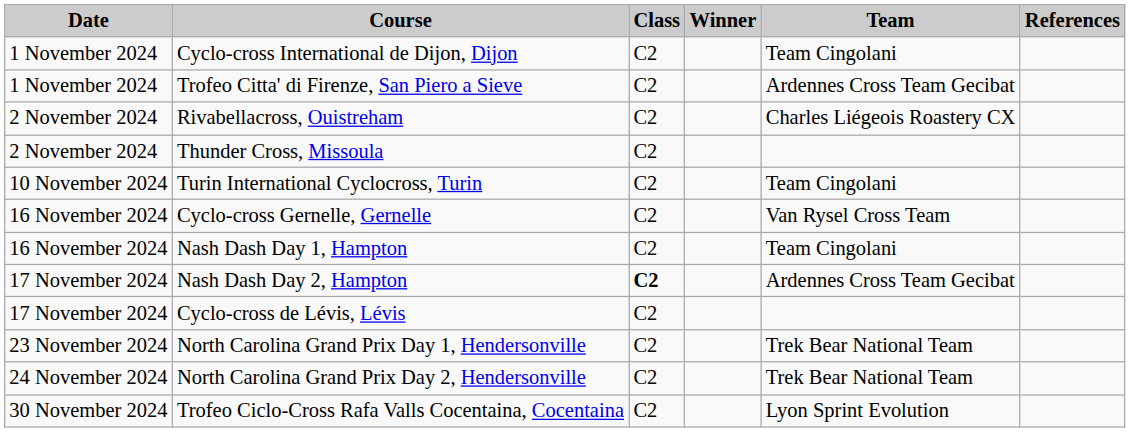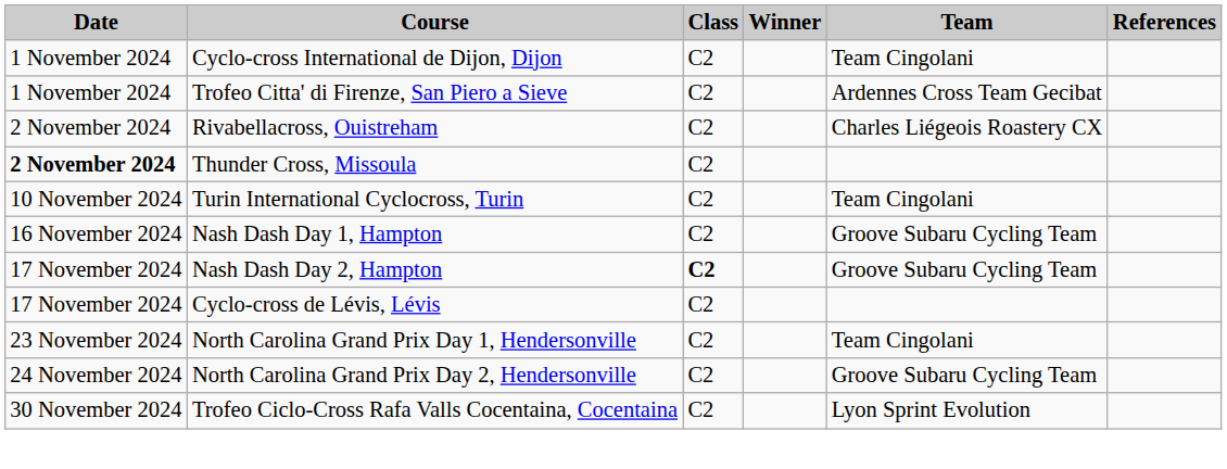 <table class="wikitable sortable alternance ">
 <tr>
 <th scope="col" style="background-color:#CCCCCC;">Date</th>
 <th scope="col" style="background-color:#CCCCCC;">Course</th>
 <th scope="col" style="background-color:#CCCCCC;">Class</th>
 <th scope="col" style="background-color:#CCCCCC;">Winner</th>
 <th scope="col" style="background-color:#CCCCCC;">Team</th>
 <th scope="col" style="background-color:#CCCCCC;">References</th>
 </tr>
 <tr>
 <td>1 November 2024</td>
 <td> Cyclo-cross International de Dijon, <a href='#'>Dijon</a></td>
 <td>C2</td>
 <td></td>
 <td>Team Cingolani</td>
 <td></td>
 </tr>
 <tr>
 <td>1 November 2024</td>
 <td> Trofeo Citta' di Firenze, <a href='#'>San Piero a Sieve</a></td>
 <td>C2</td>
 <td></td>
 <td>Ardennes Cross Team Gecibat</td>
 <td></td>
 </tr>
 <tr>
 <td>2 November 2024</td>
 <td> Rivabellacross, <a href='#'>Ouistreham</a></td>
 <td>C2</td>
 <td></td>
 <td>Charles Liégeois Roastery CX</td>
 <td></td>
 </tr>
 <tr>
-<td>2 November 2024</td>
+<td><strong>2 November 2024</strong></td>
 <td> Thunder Cross, <a href='#'>Missoula</a></td>
 <td>C2</td>
 <td></td>
 <td></td>
 <td></td>
 </tr>
 <tr>
 <td>10 November 2024</td>
 <td> Turin International Cyclocross, <a href='#'>Turin</a></td>
 <td>C2</td>
 <td></td>
 <td>Team Cingolani</td>
 <td></td>
 </tr>
 <tr>
 <td>16 November 2024</td>
-<td> Cyclo-cross Gernelle, <a href='#'>Gernelle</a></td>
-<td>C2</td>
-<td></td>
-<td>Van Rysel Cross Team</td>
-<td></td>
-</tr>
-<tr>
-<td>16 November 2024</td>
 <td> Nash Dash Day 1, <a href='#'>Hampton</a></td>
 <td>C2</td>
 <td></td>
-<td>Team Cingolani</td>
+<td>Groove Subaru Cycling Team</td>
 <td></td>
 </tr>
 <tr>
 <td>17 November 2024</td>
 <td> Nash Dash Day 2, <a href='#'>Hampton</a></td>
 <td><strong>C2</strong></td>
 <td></td>
-<td>Ardennes Cross Team Gecibat</td>
+<td>Groove Subaru Cycling Team</td>
 <td></td>
 </tr>
 <tr>
 <td>17 November 2024</td>
 <td> Cyclo-cross de Lévis, <a href='#'>Lévis</a></td>
 <td>C2</td>
 <td></td>
 <td></td>
 <td></td>
 </tr>
 <tr>
 <td>23 November 2024</td>
 <td> North Carolina Grand Prix Day 1, <a href='#'>Hendersonville</a></td>
 <td>C2</td>
 <td></td>
-<td>Trek Bear National Team</td>
+<td>Team Cingolani</td>
 <td></td>
 </tr>
 <tr>
 <td>24 November 2024</td>
 <td> North Carolina Grand Prix Day 2, <a href='#'>Hendersonville</a></td>
 <td>C2</td>
 <td></td>
-<td>Trek Bear National Team</td>
+<td>Groove Subaru Cycling Team</td>
 <td></td>
 </tr>
 <tr>
 <td>30 November 2024</td>
 <td> Trofeo Ciclo-Cross Rafa Valls Cocentaina, <a href='#'>Cocentaina</a></td>
 <td>C2</td>
 <td></td>
 <td>Lyon Sprint Evolution</td>
 <td></td>
 </tr>
 </table>
